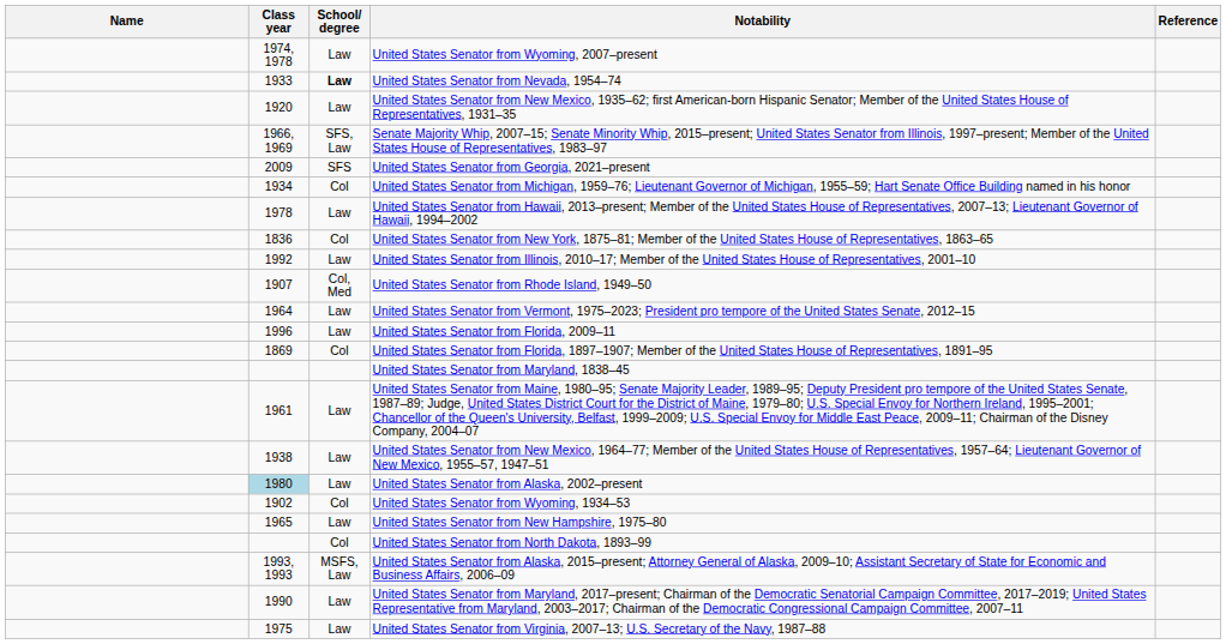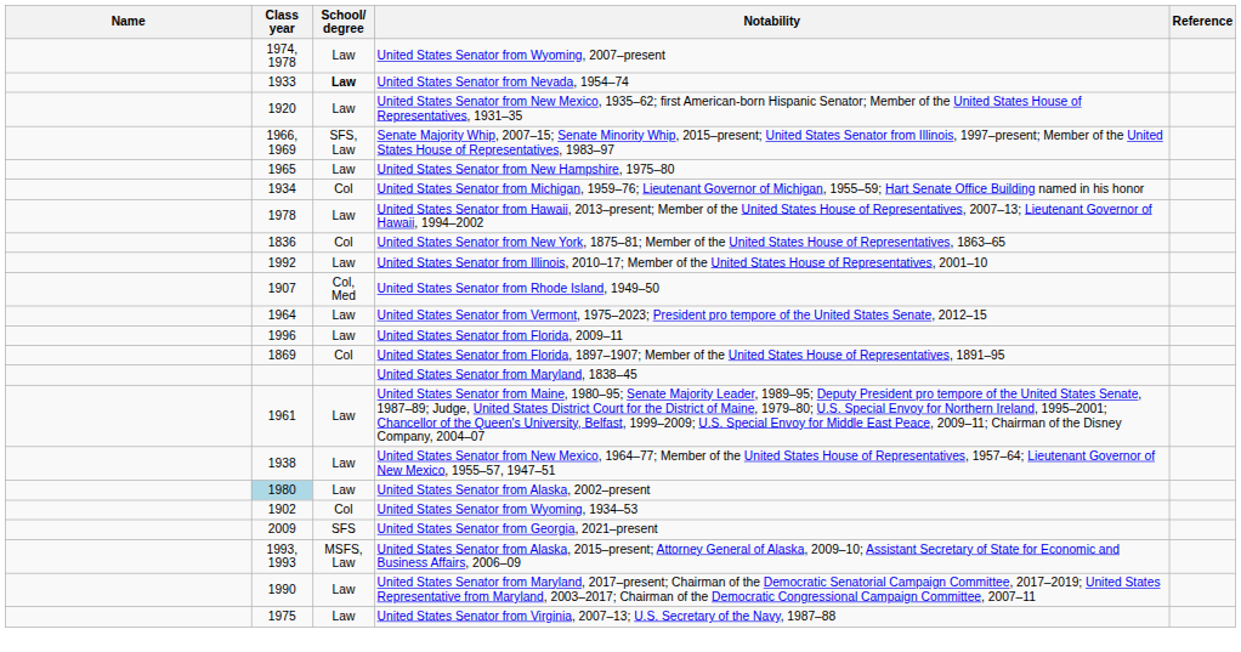 <table class="wikitable sortable mw-collapsible" style="width:100%">
 <tr>
 <th style="width:20%;">Name</th>
 <th style="width:5%;">Class year</th>
 <th style="width:5%;">School/<br>degree</th>
 <th style="width:*;" class="unsortable">Notability</th>
 <th style="width:5%;" class="unsortable">Reference</th>
 </tr>
 <tr>
 <td></td>
 <td style="text-align:center;">1974,<br>1978</td>
 <td style="text-align:center;">Law</td>
 <td><a href='#'>United States Senator from Wyoming</a>, 2007–present</td>
 <td style="text-align:center;"></td>
 </tr>
 <tr>
 <td></td>
 <td style="text-align:center;">1933</td>
 <td style="text-align:center;"><strong>Law</strong></td>
 <td><a href='#'>United States Senator from Nevada</a>, 1954–74</td>
 <td style="text-align:center;"></td>
 </tr>
 <tr>
 <td></td>
 <td style="text-align:center;">1920</td>
 <td style="text-align:center;">Law</td>
 <td><a href='#'>United States Senator from New Mexico</a>, 1935–62; first American-born Hispanic Senator; Member of the <a href='#'>United States House of Representatives</a>, 1931–35</td>
 <td style="text-align:center;"></td>
 </tr>
 <tr>
 <td></td>
 <td style="text-align:center;">1966,<br>1969</td>
 <td style="text-align:center;">SFS,<br>Law</td>
 <td><a href='#'>Senate Majority Whip</a>, 2007–15; <a href='#'>Senate Minority Whip</a>, 2015–present; <a href='#'>United States Senator from Illinois</a>, 1997–present; Member of the <a href='#'>United States House of Representatives</a>, 1983–97</td>
 <td style="text-align:center;"></td>
 </tr>
 <tr>
 <td></td>
-<td style="text-align:center;">2009</td>
-<td style="text-align:center;">SFS</td>
-<td><a href='#'>United States Senator from Georgia</a>, 2021–present</td>
+<td style="text-align:center;">1965</td>
+<td style="text-align:center;">Law</td>
+<td><a href='#'>United States Senator from New Hampshire</a>, 1975–80</td>
 <td style="text-align:center;"></td>
 </tr>
 <tr>
 <td></td>
 <td style="text-align:center;">1934</td>
 <td style="text-align:center;">Col</td>
 <td><a href='#'>United States Senator from Michigan</a>, 1959–76; <a href='#'>Lieutenant Governor of Michigan</a>, 1955–59; <a href='#'>Hart Senate Office Building</a> named in his honor</td>
 <td style="text-align:center;"></td>
 </tr>
 <tr>
 <td></td>
 <td style="text-align:center;">1978</td>
 <td style="text-align:center;">Law</td>
 <td><a href='#'>United States Senator from Hawaii</a>, 2013–present; Member of the <a href='#'>United States House of Representatives</a>, 2007–13; <a href='#'>Lieutenant Governor of Hawaii</a>, 1994–2002</td>
 <td style="text-align:center;"></td>
 </tr>
 <tr>
 <td></td>
 <td style="text-align:center;">1836</td>
 <td style="text-align:center;">Col</td>
 <td><a href='#'>United States Senator from New York</a>, 1875–81; Member of the <a href='#'>United States House of Representatives</a>, 1863–65</td>
 <td style="text-align:center;"></td>
 </tr>
 <tr>
 <td></td>
 <td style="text-align:center;">1992</td>
 <td style="text-align:center;">Law</td>
 <td><a href='#'>United States Senator from Illinois</a>, 2010–17; Member of the <a href='#'>United States House of Representatives</a>, 2001–10</td>
 <td style="text-align:center;"></td>
 </tr>
 <tr>
 <td></td>
 <td style="text-align:center;">1907</td>
 <td style="text-align:center;">Col,<br>Med</td>
 <td><a href='#'>United States Senator from Rhode Island</a>, 1949–50</td>
 <td style="text-align:center;"></td>
 </tr>
 <tr>
 <td></td>
 <td style="text-align:center;">1964</td>
 <td style="text-align:center;">Law</td>
 <td><a href='#'>United States Senator from Vermont</a>, 1975–2023; <a href='#'>President pro tempore of the United States Senate</a>, 2012–15</td>
 <td style="text-align:center;"></td>
 </tr>
 <tr>
 <td></td>
 <td style="text-align:center;">1996</td>
 <td style="text-align:center;">Law</td>
 <td><a href='#'>United States Senator from Florida</a>, 2009–11</td>
 <td style="text-align:center;"></td>
 </tr>
 <tr>
 <td></td>
 <td style="text-align:center;">1869</td>
 <td style="text-align:center;">Col</td>
 <td><a href='#'>United States Senator from Florida</a>, 1897–1907; Member of the <a href='#'>United States House of Representatives</a>, 1891–95</td>
 <td style="text-align:center;"></td>
 </tr>
 <tr>
 <td></td>
 <td style="text-align:center;"></td>
 <td style="text-align:center;"></td>
 <td><a href='#'>United States Senator from Maryland</a>, 1838–45</td>
 <td style="text-align:center;"></td>
 </tr>
 <tr>
 <td></td>
 <td style="text-align:center;">1961</td>
 <td style="text-align:center;">Law</td>
 <td><a href='#'>United States Senator from Maine</a>, 1980–95; <a href='#'>Senate Majority Leader</a>, 1989–95; <a href='#'>Deputy President pro tempore of the United States Senate</a>, 1987–89; Judge, <a href='#'>United States District Court for the District of Maine</a>, 1979–80; <a href='#'>U.S. Special Envoy for Northern Ireland</a>, 1995–2001; <a href='#'>Chancellor of the Queen's University, Belfast</a>, 1999–2009; <a href='#'>U.S. Special Envoy for Middle East Peace</a>, 2009–11; Chairman of the Disney Company, 2004–07</td>
 <td style="text-align:center;"></td>
 </tr>
 <tr>
 <td></td>
 <td style="text-align:center;">1938</td>
 <td style="text-align:center;">Law</td>
 <td><a href='#'>United States Senator from New Mexico</a>, 1964–77; Member of the <a href='#'>United States House of Representatives</a>, 1957–64; <a href='#'>Lieutenant Governor of New Mexico</a>, 1955–57, 1947–51</td>
 <td style="text-align:center;"></td>
 </tr>
 <tr>
 <td></td>
 <td style="background: lightblue; text-align:center;">1980</td>
 <td style="text-align:center;">Law</td>
 <td><a href='#'>United States Senator from Alaska</a>, 2002–present</td>
 <td style="text-align:center;"></td>
 </tr>
 <tr>
 <td></td>
 <td style="text-align:center;">1902</td>
 <td style="text-align:center;">Col</td>
 <td><a href='#'>United States Senator from Wyoming</a>, 1934–53</td>
 <td style="text-align:center;"></td>
 </tr>
 <tr>
 <td></td>
-<td style="text-align:center;">1965</td>
-<td style="text-align:center;">Law</td>
-<td><a href='#'>United States Senator from New Hampshire</a>, 1975–80</td>
-<td style="text-align:center;"></td>
-</tr>
-<tr>
-<td></td>
-<td style="text-align:center;"></td>
-<td style="text-align:center;">Col</td>
-<td><a href='#'>United States Senator from North Dakota</a>, 1893–99</td>
+<td style="text-align:center;">2009</td>
+<td style="text-align:center;">SFS</td>
+<td><a href='#'>United States Senator from Georgia</a>, 2021–present</td>
 <td style="text-align:center;"></td>
 </tr>
 <tr>
 <td></td>
 <td style="text-align:center;">1993,<br>1993</td>
 <td style="text-align:center;">MSFS,<br>Law</td>
 <td><a href='#'>United States Senator from Alaska</a>, 2015–present; <a href='#'>Attorney General of Alaska</a>, 2009–10; <a href='#'>Assistant Secretary of State for Economic and Business Affairs</a>, 2006–09</td>
 <td style="text-align:center;"></td>
 </tr>
 <tr>
 <td></td>
 <td style="text-align:center;">1990</td>
 <td style="text-align:center;">Law</td>
 <td><a href='#'>United States Senator from Maryland</a>, 2017–present; Chairman of the <a href='#'>Democratic Senatorial Campaign Committee</a>, 2017–2019; <a href='#'>United States Representative from Maryland</a>, 2003–2017; Chairman of the <a href='#'>Democratic Congressional Campaign Committee</a>, 2007–11</td>
 <td style="text-align:center;"></td>
 </tr>
 <tr>
 <td></td>
 <td style="text-align:center;">1975</td>
 <td style="text-align:center;">Law</td>
 <td><a href='#'>United States Senator from Virginia</a>, 2007–13; <a href='#'>U.S. Secretary of the Navy</a>, 1987–88</td>
 <td style="text-align:center;"></td>
 </tr>
 </table>
